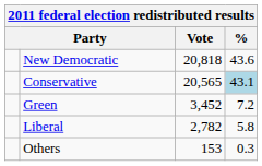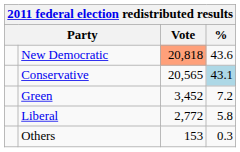 <table class="wikitable">
 <tr>
 <th colspan="4"><a href='#'>2011 federal election</a> redistributed results</th>
 </tr>
 <tr>
 <th bgcolor="#DDDDFF" width="130px" colspan="2">Party</th>
 <th bgcolor="#DDDDFF" width="50px">Vote</th>
 <th bgcolor="#DDDDFF" width="30px">%</th>
 </tr>
 <tr>
 <td> </td>
 <td><a href='#'>New Democratic</a></td>
-<td align="right">20,818</td>
+<td align="right" style="background: lightsalmon;">20,818</td>
 <td align="right">43.6</td>
 </tr>
 <tr>
 <td> </td>
 <td><a href='#'>Conservative</a></td>
 <td align="right">20,565</td>
 <td align="right" style="background: lightblue;">43.1</td>
 </tr>
 <tr>
 <td> </td>
 <td><a href='#'>Green</a></td>
 <td align="right">3,452</td>
 <td align="right">7.2</td>
 </tr>
 <tr>
 <td> </td>
 <td><a href='#'>Liberal</a></td>
-<td align="right">2,782</td>
+<td align="right">2,772</td>
 <td align="right">5.8</td>
 </tr>
 <tr>
 <td> </td>
 <td>Others</td>
 <td align="right">153</td>
 <td align="right">0.3</td>
 </tr>
 </table>
